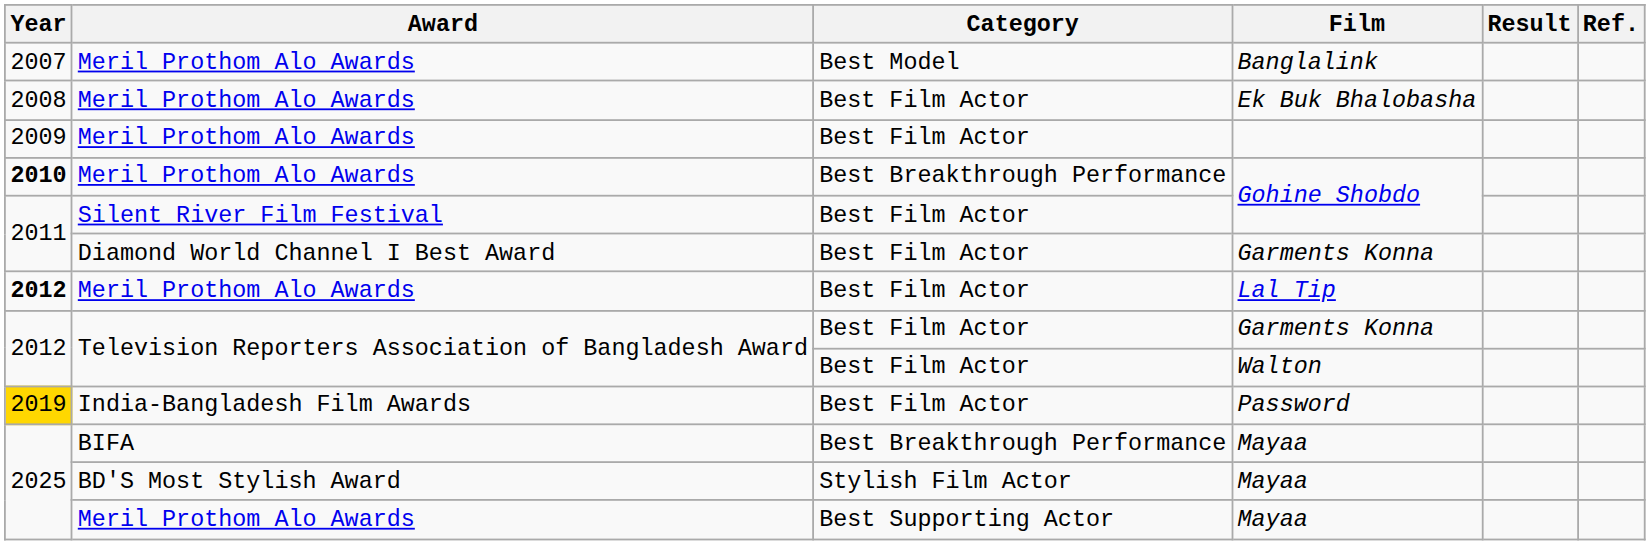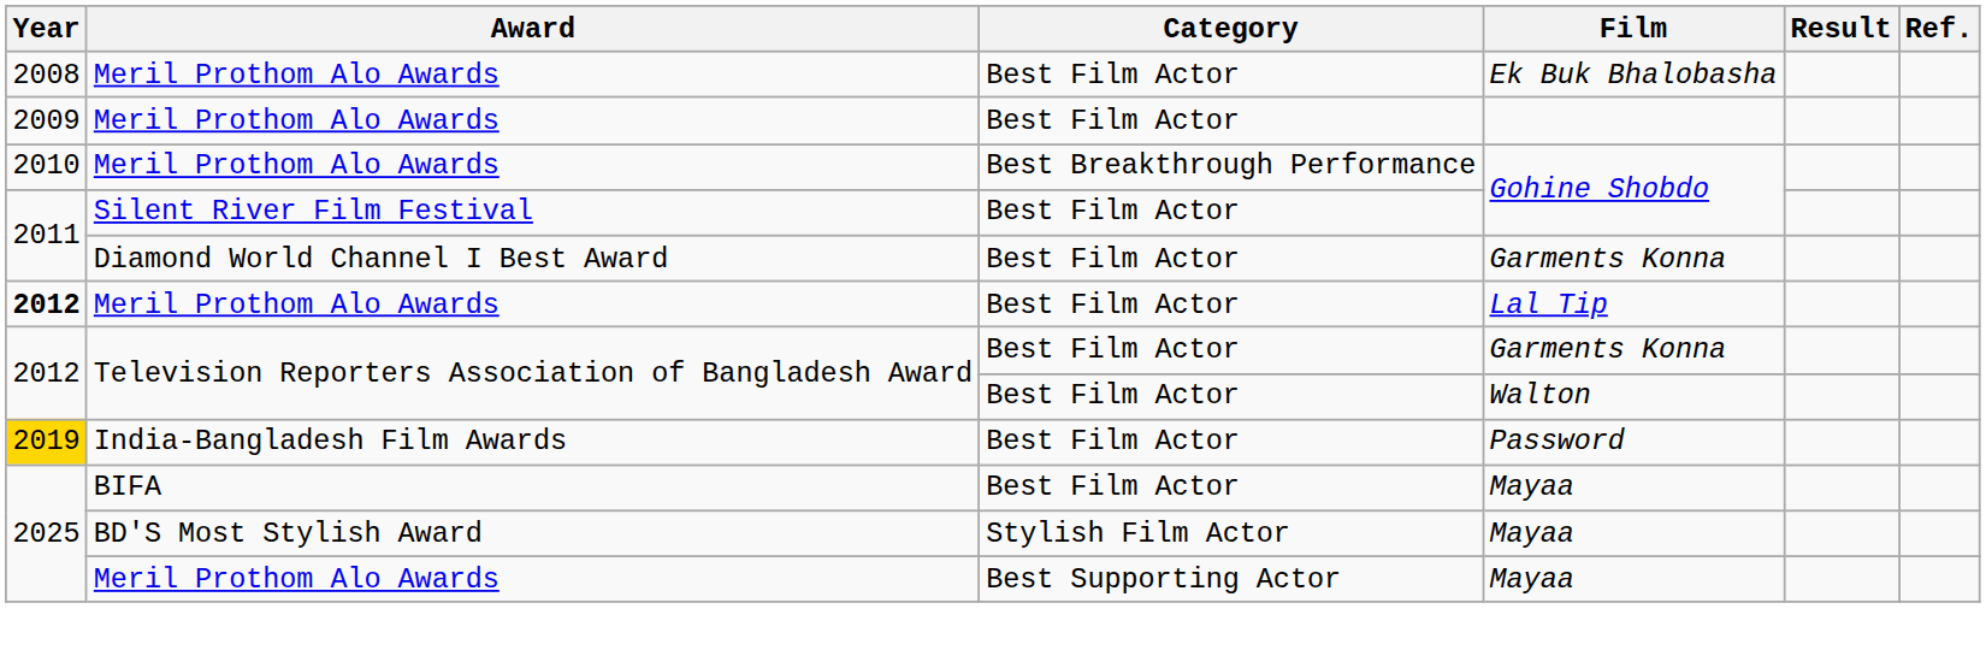 <table class="wikitable sortable plainrowheaders">
 <tr style="text-align:center;">
 <th scope="col">Year</th>
 <th scope="col">Award</th>
 <th scope="col">Category</th>
 <th scope="col">Film</th>
 <th scope="col">Result</th>
 <th>Ref.</th>
-</tr>
-<tr>
-<td>2007</td>
-<td><a href='#'>Meril Prothom Alo Awards</a></td>
-<td>Best Model</td>
-<td><em>Banglalink</em></td>
-<td></td>
-<td></td>
 </tr>
 <tr>
 <td>2008</td>
 <td><a href='#'>Meril Prothom Alo Awards</a></td>
 <td>Best Film Actor</td>
 <td><em>Ek Buk Bhalobasha</em></td>
 <td></td>
 <td></td>
 </tr>
 <tr>
 <td>2009</td>
 <td><a href='#'>Meril Prothom Alo Awards</a></td>
 <td>Best Film Actor</td>
 <td></td>
 <td></td>
 <td></td>
 </tr>
 <tr>
-<td><strong>2010</strong></td>
+<td>2010</td>
 <td><a href='#'>Meril Prothom Alo Awards</a></td>
 <td>Best Breakthrough Performance</td>
 <td rowspan="2"><em><a href='#'>Gohine Shobdo</a></em></td>
 <td></td>
 <td></td>
 </tr>
 <tr>
 <td rowspan="2">2011</td>
 <td><a href='#'>Silent River Film Festival</a></td>
 <td>Best Film Actor</td>
 <td></td>
 <td></td>
 </tr>
 <tr>
 <td>Diamond World Channel I Best Award</td>
 <td>Best Film Actor</td>
 <td><em>Garments Konna</em></td>
 <td></td>
 <td></td>
 </tr>
 <tr>
 <td><strong>2012</strong></td>
 <td><a href='#'>Meril Prothom Alo Awards</a></td>
 <td>Best Film Actor</td>
 <td><em><a href='#'>Lal Tip</a></em></td>
 <td></td>
 <td></td>
 </tr>
 <tr>
 <td rowspan="2">2012</td>
 <td rowspan="2">Television Reporters Association of Bangladesh Award</td>
 <td>Best Film Actor</td>
 <td><em>Garments Konna</em></td>
 <td></td>
 <td></td>
 </tr>
 <tr>
 <td>Best Film Actor</td>
 <td><em>Walton</em></td>
 <td></td>
 <td></td>
 </tr>
 <tr>
 <td style="background: gold;">2019</td>
 <td>India-Bangladesh Film Awards</td>
 <td>Best Film Actor</td>
 <td><em>Password</em></td>
 <td></td>
 <td></td>
 </tr>
 <tr>
 <td rowspan="3">2025</td>
 <td>BIFA</td>
-<td>Best Breakthrough Performance</td>
+<td>Best Film Actor</td>
 <td><em>Mayaa</em></td>
 <td></td>
 <td></td>
 </tr>
 <tr>
 <td>BD'S Most Stylish Award</td>
 <td>Stylish Film Actor</td>
 <td><em>Mayaa</em></td>
 <td></td>
 <td></td>
 </tr>
 <tr>
 <td><a href='#'>Meril Prothom Alo Awards</a></td>
 <td>Best Supporting Actor</td>
 <td><em>Mayaa</em></td>
 <td></td>
 <td></td>
 </tr>
 </table>
